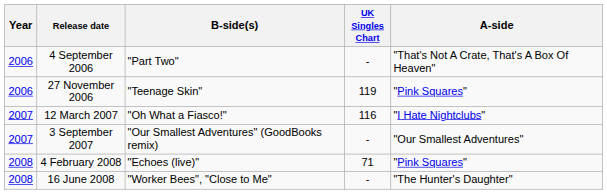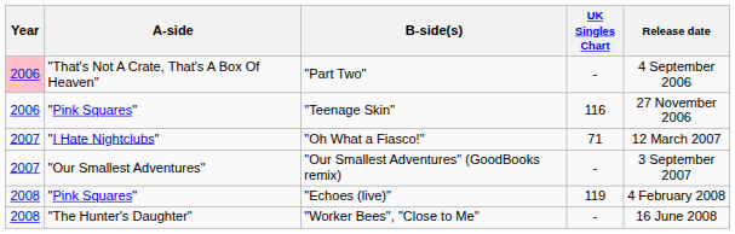 <table class="wikitable">
 <tr>
 <th width="40">Year</th>
-<th width="120"><small>Release date</small></th>
+<th>A-side</th>
 <th>B-side(s)</th>
 <th width="60"><small><a href='#'>UK Singles Chart</a></small></th>
-<th>A-side</th>
+<th width="120"><small>Release date</small></th>
+</tr>
+<tr>
+<td align="center" style="background: pink;"><a href='#'>2006</a></td>
+<td>"That's Not A Crate, That's A Box Of Heaven"</td>
+<td>"Part Two"</td>
+<td align="center">-</td>
+<td align="center">4 September 2006</td>
 </tr>
 <tr>
 <td align="center"><a href='#'>2006</a></td>
-<td align="center">4 September 2006</td>
-<td>"Part Two"</td>
-<td align="center">-</td>
-<td>"That's Not A Crate, That's A Box Of Heaven"</td>
-</tr>
-<tr>
-<td align="center"><a href='#'>2006</a></td>
+<td>"<a href='#'>Pink Squares</a>"</td>
+<td>"Teenage Skin"</td>
+<td align="center">116</td>
 <td align="center">27 November 2006</td>
-<td>"Teenage Skin"</td>
-<td align="center">119</td>
-<td>"<a href='#'>Pink Squares</a>"</td>
 </tr>
 <tr>
 <td align="center"><a href='#'>2007</a></td>
+<td>"<a href='#'>I Hate Nightclubs</a>"</td>
+<td>"Oh What a Fiasco!"</td>
+<td align="center">71</td>
 <td align="center">12 March 2007</td>
-<td>"Oh What a Fiasco!"</td>
-<td align="center">116</td>
-<td>"<a href='#'>I Hate Nightclubs</a>"</td>
 </tr>
 <tr>
 <td align="center"><a href='#'>2007</a></td>
-<td align="center">3 September 2007</td>
+<td>"Our Smallest Adventures"</td>
 <td>"Our Smallest Adventures" (GoodBooks remix)</td>
 <td align="center">-</td>
-<td>"Our Smallest Adventures"</td>
+<td align="center">3 September 2007</td>
 </tr>
 <tr>
 <td align="center"><a href='#'>2008</a></td>
+<td>"<a href='#'>Pink Squares</a>"</td>
+<td>"Echoes (live)"</td>
+<td align="center">119</td>
 <td align="center">4 February 2008</td>
-<td>"Echoes (live)"</td>
-<td align="center">71</td>
-<td>"<a href='#'>Pink Squares</a>"</td>
 </tr>
 <tr>
 <td align="center"><a href='#'>2008</a></td>
-<td align="center">16 June 2008</td>
+<td>"The Hunter's Daughter"</td>
 <td>"Worker Bees", "Close to Me"</td>
 <td align="center">-</td>
-<td>"The Hunter's Daughter"</td>
+<td align="center">16 June 2008</td>
 </tr>
 </table>
